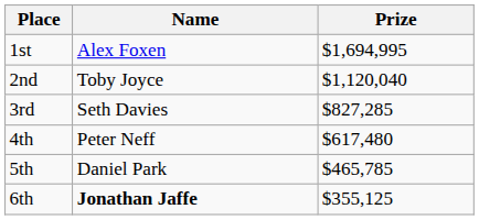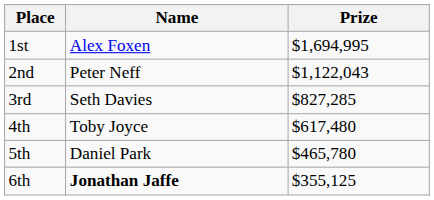 <table class="wikitable">
 <tr>
 <th style="width:50px;">Place</th>
 <th style="width:200px;">Name</th>
 <th style="width:125px;">Prize</th>
 </tr>
 <tr>
 <td>1st</td>
 <td> <a href='#'>Alex Foxen</a></td>
 <td>$1,694,995</td>
 </tr>
 <tr>
 <td>2nd</td>
-<td> Toby Joyce</td>
-<td>$1,120,040</td>
+<td> Peter Neff</td>
+<td>$1,122,043</td>
 </tr>
 <tr>
 <td>3rd</td>
 <td> Seth Davies</td>
 <td>$827,285</td>
 </tr>
 <tr>
 <td>4th</td>
-<td> Peter Neff</td>
+<td> Toby Joyce</td>
 <td>$617,480</td>
 </tr>
 <tr>
 <td>5th</td>
 <td>  Daniel Park</td>
-<td>$465,785</td>
+<td>$465,780</td>
 </tr>
 <tr>
 <td>6th</td>
 <td><strong>  Jonathan Jaffe</strong></td>
 <td>$355,125</td>
 </tr>
 </table>
